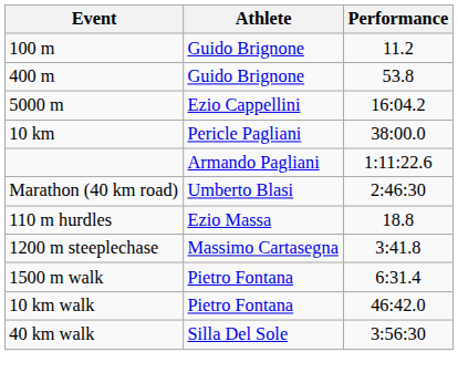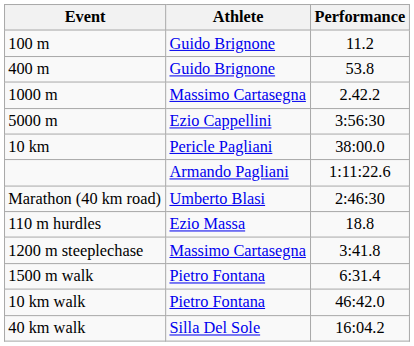 <table class="wikitable" width=45% style="font-size:100%; text-align:center;">
 <tr align=center>
 <th>Event</th>
 <th>Athlete</th>
 <th>Performance</th>
 </tr>
 <tr>
 <td align=left>100 m</td>
 <td align=left><a href='#'>Guido Brignone</a></td>
 <td>11.2</td>
 </tr>
 <tr>
 <td align=left>400 m</td>
 <td align=left><a href='#'>Guido Brignone</a></td>
 <td>53.8</td>
 </tr>
 <tr>
+<td align=left>1000 m</td>
+<td align=left><a href='#'>Massimo Cartasegna</a></td>
+<td>2.42.2</td>
+</tr>
+<tr>
 <td align=left>5000 m</td>
 <td align=left><a href='#'>Ezio Cappellini</a></td>
-<td>16:04.2</td>
+<td>3:56:30</td>
 </tr>
 <tr>
 <td align=left>10 km</td>
 <td align=left><a href='#'>Pericle Pagliani</a></td>
 <td>38:00.0</td>
 </tr>
 <tr>
 <td align=left></td>
 <td align=left><a href='#'>Armando Pagliani</a></td>
 <td>1:11:22.6</td>
 </tr>
 <tr>
 <td align=left>Marathon (40 km road)</td>
 <td align=left><a href='#'>Umberto Blasi</a></td>
 <td>2:46:30</td>
 </tr>
 <tr>
 <td align=left>110 m hurdles</td>
 <td align=left><a href='#'>Ezio Massa</a></td>
 <td>18.8</td>
 </tr>
 <tr>
 <td align=left>1200 m steeplechase</td>
 <td align=left><a href='#'>Massimo Cartasegna</a></td>
 <td>3:41.8</td>
 </tr>
 <tr>
 <td align=left>1500 m walk</td>
 <td align=left><a href='#'>Pietro Fontana</a></td>
 <td>6:31.4</td>
 </tr>
 <tr>
 <td align=left>10 km walk</td>
 <td align=left><a href='#'>Pietro Fontana</a></td>
 <td>46:42.0</td>
 </tr>
 <tr>
 <td align=left>40 km walk</td>
 <td align=left><a href='#'>Silla Del Sole</a></td>
-<td>3:56:30</td>
+<td>16:04.2</td>
 </tr>
 </table>
